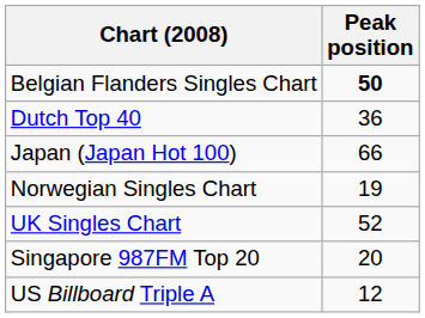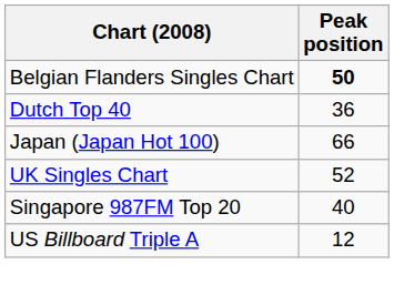 <table class="wikitable sortable">
 <tr>
 <th>Chart (2008)</th>
 <th>Peak<br>position</th>
 </tr>
 <tr>
 <td>Belgian Flanders Singles Chart</td>
 <td style="text-align:center;"><strong>50</strong></td>
 </tr>
 <tr>
 <td><a href='#'>Dutch Top 40</a></td>
 <td style="text-align:center;">36</td>
 </tr>
 <tr>
 <td>Japan (<a href='#'>Japan Hot 100</a>)</td>
 <td style="text-align:center;">66</td>
 </tr>
 <tr>
-<td>Norwegian Singles Chart</td>
-<td style="text-align:center;">19</td>
-</tr>
-<tr>
 <td><a href='#'>UK Singles Chart</a></td>
 <td style="text-align:center;">52</td>
 </tr>
 <tr>
 <td>Singapore <a href='#'>987FM</a> Top 20</td>
-<td style="text-align:center;">20</td>
+<td style="text-align:center;">40</td>
 </tr>
 <tr>
 <td>US <em>Billboard</em> <a href='#'>Triple A</a></td>
 <td style="text-align:center;">12</td>
 </tr>
 </table>
